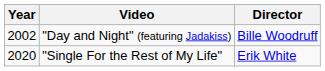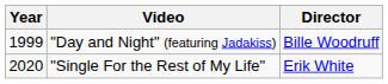 <table class="wikitable">
 <tr>
 <th>Year</th>
 <th>Video</th>
 <th>Director</th>
 </tr>
 <tr>
-<td>2002</td>
+<td>1999</td>
 <td>"Day and Night" <small>(featuring <a href='#'>Jadakiss</a>)</small></td>
 <td><a href='#'>Bille Woodruff</a></td>
 </tr>
 <tr>
 <td>2020</td>
 <td>"Single For the Rest of My Life"</td>
 <td><a href='#'>Erik White</a></td>
 </tr>
 </table>
